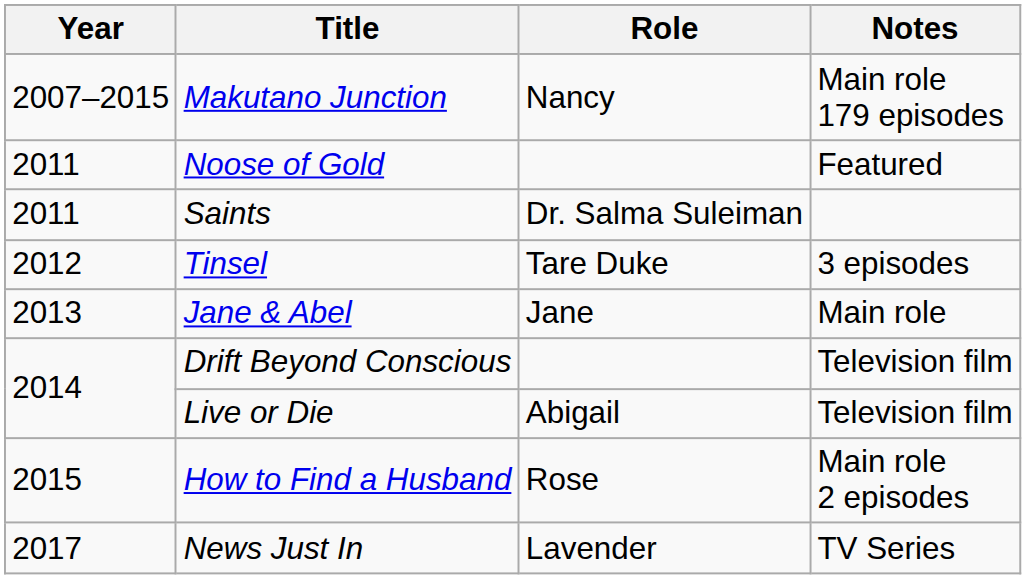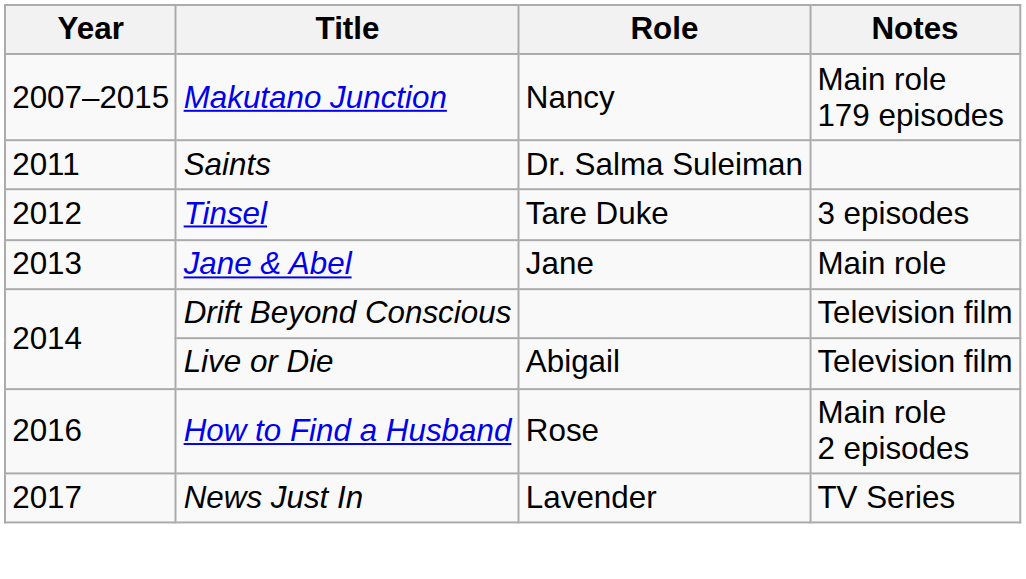 <table class="wikitable sortable">
 <tr>
 <th>Year</th>
 <th>Title</th>
 <th>Role</th>
 <th>Notes</th>
 </tr>
 <tr>
 <td>2007–2015</td>
 <td><em><a href='#'>Makutano Junction</a></em></td>
 <td>Nancy</td>
 <td>Main role<br>179 episodes</td>
-</tr>
-<tr>
-<td>2011</td>
-<td><em><a href='#'>Noose of Gold</a></em></td>
-<td></td>
-<td>Featured</td>
 </tr>
 <tr>
 <td>2011</td>
 <td><em>Saints</em></td>
 <td>Dr. Salma Suleiman</td>
 <td></td>
 </tr>
 <tr>
 <td>2012</td>
 <td><em><a href='#'>Tinsel</a></em></td>
 <td>Tare Duke</td>
 <td>3 episodes</td>
 </tr>
 <tr>
 <td>2013</td>
 <td><em><a href='#'>Jane & Abel</a></em></td>
 <td>Jane</td>
 <td>Main role</td>
 </tr>
 <tr>
 <td rowspan=2>2014</td>
 <td><em>Drift Beyond Conscious</em></td>
 <td></td>
 <td>Television film</td>
 </tr>
 <tr>
 <td><em>Live or Die</em></td>
 <td>Abigail</td>
 <td>Television film</td>
 </tr>
 <tr>
-<td>2015</td>
+<td>2016</td>
 <td><em><a href='#'>How to Find a Husband</a></em></td>
 <td>Rose</td>
 <td>Main role<br>2 episodes</td>
 </tr>
 <tr>
 <td>2017</td>
 <td><em>News Just In</em></td>
 <td>Lavender</td>
 <td>TV Series</td>
 </tr>
 </table>
